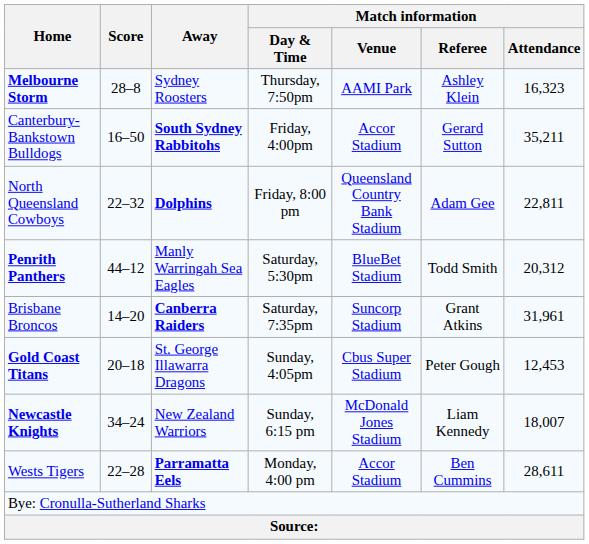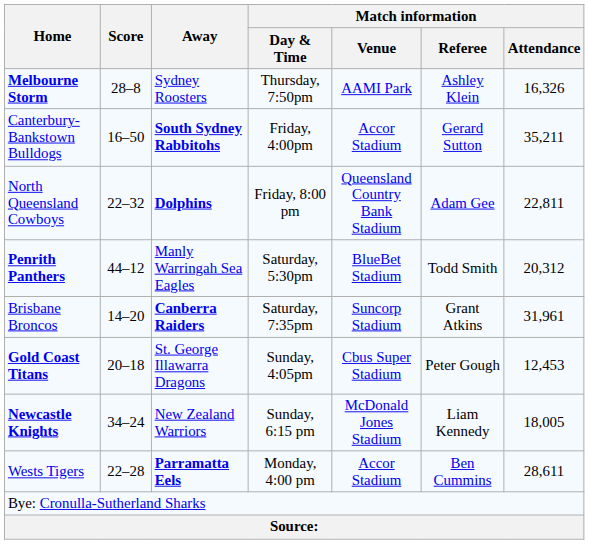 <table class="wikitable" style="border-collapse:collapse; text-align:center; width:100%;">
 <tr style="text-align:center; background:#f5faff;"  style="background:#c1d8ff;">
 <th rowspan="2" style="width:19%;">Home</th>
 <th rowspan="2" style="width:10%;">Score</th>
 <th rowspan="2" style="width:19%;">Away</th>
 <th colspan="4">Match information</th>
 </tr>
 <tr style="text-align:center; background:#f5faff;"  style="background:#efefef;">
 <th width="17%">Day & Time</th>
 <th width="17%">Venue</th>
 <th width="17%">Referee</th>
 <th width="5%">Attendance</th>
 </tr>
 <tr style="text-align:center; background:#f5faff;">
 <td align="left"><strong> <a href='#'>Melbourne Storm</a></strong></td>
 <td>28–8</td>
 <td align="left"> <a href='#'>Sydney Roosters</a></td>
 <td>Thursday, 7:50pm</td>
 <td><a href='#'>AAMI Park</a></td>
 <td><a href='#'>Ashley Klein</a></td>
-<td>16,323</td>
+<td>16,326</td>
 </tr>
 <tr style="text-align:center; background:#f5faff;">
 <td align="left"> <a href='#'>Canterbury-Bankstown Bulldogs</a></td>
 <td>16–50</td>
 <td align="left"><strong> <a href='#'>South Sydney Rabbitohs</a></strong></td>
 <td>Friday, 4:00pm</td>
 <td><a href='#'>Accor Stadium</a></td>
 <td><a href='#'>Gerard Sutton</a></td>
 <td>35,211</td>
 </tr>
 <tr style="text-align:center; background:#f5faff;">
 <td align="left"> <a href='#'>North Queensland Cowboys</a></td>
 <td>22–32</td>
 <td align="left"><strong> <a href='#'>Dolphins</a></strong></td>
 <td>Friday, 8:00 pm</td>
 <td><a href='#'>Queensland Country Bank Stadium</a></td>
 <td><a href='#'>Adam Gee</a></td>
 <td>22,811</td>
 </tr>
 <tr style="text-align:center; background:#f5faff;">
 <td align="left"><strong> <a href='#'>Penrith Panthers</a></strong></td>
 <td>44–12</td>
 <td align="left"> <a href='#'>Manly Warringah Sea Eagles</a></td>
 <td>Saturday, 5:30pm</td>
 <td><a href='#'>BlueBet Stadium</a></td>
 <td>Todd Smith</td>
 <td>20,312</td>
 </tr>
 <tr style="text-align:center; background:#f5faff;">
 <td align="left"> <a href='#'>Brisbane Broncos</a></td>
 <td>14–20</td>
 <td align="left"><strong> <a href='#'>Canberra Raiders</a></strong></td>
 <td>Saturday, 7:35pm</td>
 <td><a href='#'>Suncorp Stadium</a></td>
 <td>Grant Atkins</td>
 <td>31,961</td>
 </tr>
 <tr style="text-align:center; background:#f5faff;">
 <td align="left"><strong> <a href='#'>Gold Coast Titans</a></strong></td>
 <td>20–18</td>
 <td align="left"> <a href='#'>St. George Illawarra Dragons</a></td>
 <td>Sunday, 4:05pm</td>
 <td><a href='#'>Cbus Super Stadium</a></td>
 <td>Peter Gough</td>
 <td>12,453</td>
 </tr>
 <tr style="text-align:center; background:#f5faff;">
 <td align="left"><strong> <a href='#'>Newcastle Knights</a></strong></td>
 <td>34–24</td>
 <td align="left"> <a href='#'>New Zealand Warriors</a></td>
 <td>Sunday, 6:15 pm</td>
 <td><a href='#'>McDonald Jones Stadium</a></td>
 <td>Liam Kennedy</td>
-<td>18,007</td>
+<td>18,005</td>
 </tr>
 <tr style="text-align:center; background:#f5faff;">
 <td align="left"> <a href='#'>Wests Tigers</a></td>
 <td>22–28</td>
 <td align="left"><strong> <a href='#'>Parramatta Eels</a></strong></td>
 <td>Monday, 4:00 pm</td>
 <td><a href='#'>Accor Stadium</a></td>
 <td><a href='#'>Ben Cummins</a></td>
 <td>28,611</td>
 </tr>
 <tr style="text-align:center; background:#f5faff;">
 <td colspan="7" align="left">Bye:  <a href='#'>Cronulla-Sutherland Sharks</a></td>
 </tr>
 <tr style="text-align:center; background:#f5faff;">
 <th colspan="7" align="left">Source:</th>
 </tr>
 </table>
